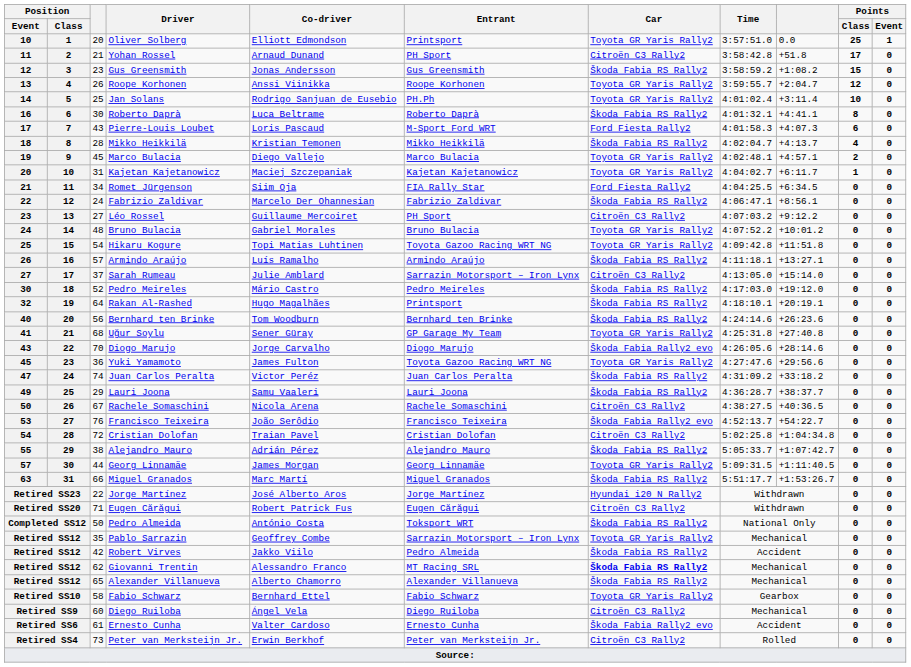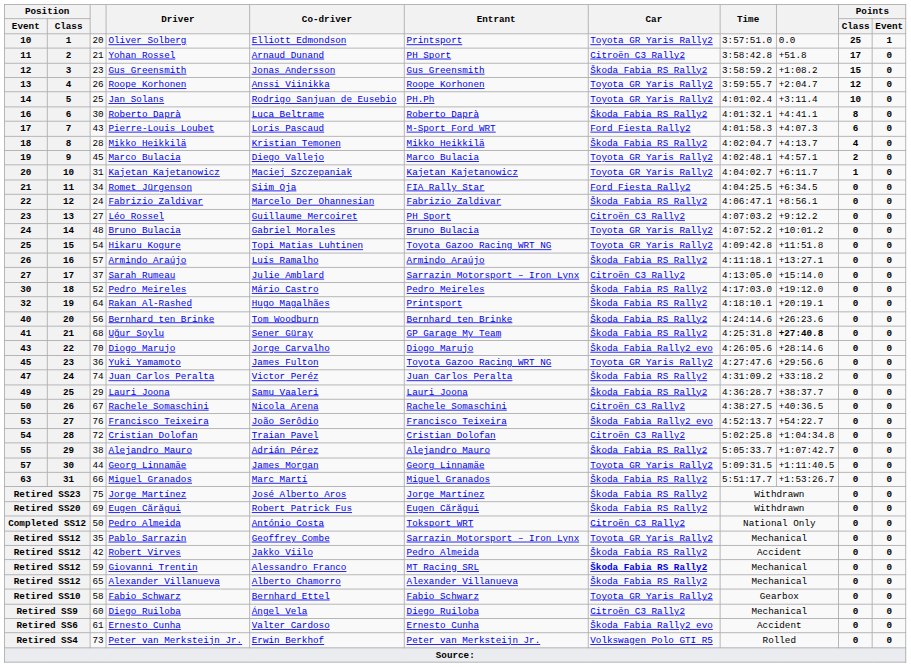 <table class="wikitable" width=85% style="font-size: 85%;">
 <tr>
 <th colspan="2">Position</th>
 <th rowspan="2"></th>
 <th rowspan="2">Driver</th>
 <th rowspan="2">Co-driver</th>
 <th rowspan="2">Entrant</th>
 <th rowspan="2">Car</th>
 <th rowspan="2">Time</th>
 <th rowspan="2"></th>
 <th colspan="3">Points</th>
 </tr>
 <tr>
 <th>Event</th>
 <th>Class</th>
 <th>Class</th>
 <th>Event</th>
 </tr>
 <tr>
 <th>10</th>
 <th>1</th>
 <td align="center">20</td>
 <td><a href='#'>Oliver Solberg</a></td>
 <td><a href='#'>Elliott Edmondson</a></td>
 <td><a href='#'>Printsport</a></td>
 <td><a href='#'>Toyota GR Yaris Rally2</a></td>
 <td>3:57:51.0</td>
 <td>0.0</td>
 <td align="center"><strong>25</strong></td>
 <td align="center"><strong>1</strong></td>
 </tr>
 <tr>
 <th>11</th>
 <th>2</th>
 <td align="center">21</td>
 <td><a href='#'>Yohan Rossel</a></td>
 <td><a href='#'>Arnaud Dunand</a></td>
 <td><a href='#'>PH Sport</a></td>
 <td><a href='#'>Citroën C3 Rally2</a></td>
 <td>3:58:42.8</td>
 <td>+51.8</td>
 <td align="center"><strong>17</strong></td>
 <td align="center"><strong>0</strong></td>
 </tr>
 <tr>
 <th>12</th>
 <th>3</th>
 <td align="center">23</td>
 <td><a href='#'>Gus Greensmith</a></td>
 <td><a href='#'>Jonas Andersson</a></td>
 <td><a href='#'>Gus Greensmith</a></td>
 <td><a href='#'>Škoda Fabia RS Rally2</a></td>
 <td>3:58:59.2</td>
 <td>+1:08.2</td>
 <td align="center"><strong>15</strong></td>
 <td align="center"><strong>0</strong></td>
 </tr>
 <tr>
 <th>13</th>
 <th>4</th>
 <td align="center">26</td>
 <td><a href='#'>Roope Korhonen</a></td>
 <td><a href='#'>Anssi Viinikka</a></td>
 <td><a href='#'>Roope Korhonen</a></td>
 <td><a href='#'>Toyota GR Yaris Rally2</a></td>
 <td>3:59:55.7</td>
 <td>+2:04.7</td>
 <td align="center"><strong>12</strong></td>
 <td align="center"><strong>0</strong></td>
 </tr>
 <tr>
 <th>14</th>
 <th>5</th>
 <td align="center">25</td>
 <td><a href='#'>Jan Solans</a></td>
 <td><a href='#'>Rodrigo Sanjuan de Eusebio</a></td>
 <td><a href='#'>PH.Ph</a></td>
 <td><a href='#'>Toyota GR Yaris Rally2</a></td>
 <td>4:01:02.4</td>
 <td>+3:11.4</td>
 <td align="center"><strong>10</strong></td>
 <td align="center"><strong>0</strong></td>
 </tr>
 <tr>
 <th>16</th>
 <th>6</th>
 <td align="center">30</td>
 <td><a href='#'>Roberto Daprà</a></td>
 <td><a href='#'>Luca Beltrame</a></td>
 <td><a href='#'>Roberto Daprà</a></td>
 <td><a href='#'>Škoda Fabia RS Rally2</a></td>
 <td>4:01:32.1</td>
 <td>+4:41.1</td>
 <td align="center"><strong>8</strong></td>
 <td align="center"><strong>0</strong></td>
 </tr>
 <tr>
 <th>17</th>
 <th>7</th>
 <td align="center">43</td>
 <td><a href='#'>Pierre-Louis Loubet</a></td>
 <td><a href='#'>Loris Pascaud</a></td>
 <td><a href='#'>M-Sport Ford WRT</a></td>
 <td><a href='#'>Ford Fiesta Rally2</a></td>
 <td>4:01:58.3</td>
 <td>+4:07.3</td>
 <td align="center"><strong>6</strong></td>
 <td align="center"><strong>0</strong></td>
 </tr>
 <tr>
 <th>18</th>
 <th>8</th>
 <td align="center">28</td>
 <td><a href='#'>Mikko Heikkilä</a></td>
 <td><a href='#'>Kristian Temonen</a></td>
 <td><a href='#'>Mikko Heikkilä</a></td>
 <td><a href='#'>Škoda Fabia RS Rally2</a></td>
 <td>4:02:04.7</td>
 <td>+4:13.7</td>
 <td align="center"><strong>4</strong></td>
 <td align="center"><strong>0</strong></td>
 </tr>
 <tr>
 <th>19</th>
 <th>9</th>
 <td align="center">45</td>
 <td><a href='#'>Marco Bulacia</a></td>
 <td><a href='#'>Diego Vallejo</a></td>
 <td><a href='#'>Marco Bulacia</a></td>
 <td><a href='#'>Toyota GR Yaris Rally2</a></td>
 <td>4:02:48.1</td>
 <td>+4:57.1</td>
 <td align="center"><strong>2</strong></td>
 <td align="center"><strong>0</strong></td>
 </tr>
 <tr>
 <th>20</th>
 <th>10</th>
 <td align="center">31</td>
 <td><a href='#'>Kajetan Kajetanowicz</a></td>
 <td><a href='#'>Maciej Szczepaniak</a></td>
 <td><a href='#'>Kajetan Kajetanowicz</a></td>
 <td><a href='#'>Toyota GR Yaris Rally2</a></td>
 <td>4:04:02.7</td>
 <td>+6:11.7</td>
 <td align="center"><strong>1</strong></td>
 <td align="center"><strong>0</strong></td>
 </tr>
 <tr>
 <th>21</th>
 <th>11</th>
 <td align="center">34</td>
 <td><a href='#'>Romet Jürgenson</a></td>
 <td><a href='#'>Siim Oja</a></td>
 <td><a href='#'>FIA Rally Star</a></td>
 <td><a href='#'>Ford Fiesta Rally2</a></td>
 <td>4:04:25.5</td>
 <td>+6:34.5</td>
 <td align="center"><strong>0</strong></td>
 <td align="center"><strong>0</strong></td>
 </tr>
 <tr>
 <th>22</th>
 <th>12</th>
 <td align="center">24</td>
 <td><a href='#'>Fabrizio Zaldivar</a></td>
 <td><a href='#'>Marcelo Der Ohannesian</a></td>
 <td><a href='#'>Fabrizio Zaldivar</a></td>
 <td><a href='#'>Škoda Fabia RS Rally2</a></td>
 <td>4:06:47.1</td>
 <td>+8:56.1</td>
 <td align="center"><strong>0</strong></td>
 <td align="center"><strong>0</strong></td>
 </tr>
 <tr>
 <th>23</th>
 <th>13</th>
 <td align="center">27</td>
 <td><a href='#'>Léo Rossel</a></td>
 <td><a href='#'>Guillaume Mercoiret</a></td>
 <td><a href='#'>PH Sport</a></td>
 <td><a href='#'>Citroën C3 Rally2</a></td>
 <td>4:07:03.2</td>
 <td>+9:12.2</td>
 <td align="center"><strong>0</strong></td>
 <td align="center"><strong>0</strong></td>
 </tr>
 <tr>
 <th>24</th>
 <th>14</th>
 <td align="center">48</td>
 <td><a href='#'>Bruno Bulacia</a></td>
 <td><a href='#'>Gabriel Morales</a></td>
 <td><a href='#'>Bruno Bulacia</a></td>
 <td><a href='#'>Toyota GR Yaris Rally2</a></td>
 <td>4:07:52.2</td>
 <td>+10:01.2</td>
 <td align="center"><strong>0</strong></td>
 <td align="center"><strong>0</strong></td>
 </tr>
 <tr>
 <th>25</th>
 <th>15</th>
 <td align="center">54</td>
 <td><a href='#'>Hikaru Kogure</a></td>
 <td><a href='#'>Topi Matias Luhtinen</a></td>
 <td><a href='#'>Toyota Gazoo Racing WRT NG</a></td>
 <td><a href='#'>Toyota GR Yaris Rally2</a></td>
 <td>4:09:42.8</td>
 <td>+11:51.8</td>
 <td align="center"><strong>0</strong></td>
 <td align="center"><strong>0</strong></td>
 </tr>
 <tr>
 <th>26</th>
 <th>16</th>
 <td align="center">57</td>
 <td><a href='#'>Armindo Araújo</a></td>
 <td><a href='#'>Luís Ramalho</a></td>
 <td><a href='#'>Armindo Araújo</a></td>
 <td><a href='#'>Škoda Fabia RS Rally2</a></td>
 <td>4:11:18.1</td>
 <td>+13:27.1</td>
 <td align="center"><strong>0</strong></td>
 <td align="center"><strong>0</strong></td>
 </tr>
 <tr>
 <th>27</th>
 <th>17</th>
 <td align="center">37</td>
 <td><a href='#'>Sarah Rumeau</a></td>
 <td><a href='#'>Julie Amblard</a></td>
 <td><a href='#'>Sarrazin Motorsport – Iron Lynx</a></td>
 <td><a href='#'>Citroën C3 Rally2</a></td>
 <td>4:13:05.0</td>
 <td>+15:14.0</td>
 <td align="center"><strong>0</strong></td>
 <td align="center"><strong>0</strong></td>
 </tr>
 <tr>
 <th>30</th>
 <th>18</th>
 <td align="center">52</td>
 <td><a href='#'>Pedro Meireles</a></td>
 <td><a href='#'>Mário Castro</a></td>
 <td><a href='#'>Pedro Meireles</a></td>
 <td><a href='#'>Škoda Fabia RS Rally2</a></td>
 <td>4:17:03.0</td>
 <td>+19:12.0</td>
 <td align="center"><strong>0</strong></td>
 <td align="center"><strong>0</strong></td>
 </tr>
 <tr>
 <th>32</th>
 <th>19</th>
 <td align="center">64</td>
 <td><a href='#'>Rakan Al-Rashed</a></td>
 <td><a href='#'>Hugo Magalhães</a></td>
 <td><a href='#'>Printsport</a></td>
 <td><a href='#'>Škoda Fabia RS Rally2</a></td>
 <td>4:18:10.1</td>
 <td>+20:19.1</td>
 <td align="center"><strong>0</strong></td>
 <td align="center"><strong>0</strong></td>
 </tr>
 <tr>
 <th>40</th>
 <th>20</th>
 <td align="center">56</td>
 <td><a href='#'>Bernhard ten Brinke</a></td>
 <td><a href='#'>Tom Woodburn</a></td>
 <td><a href='#'>Bernhard ten Brinke</a></td>
 <td><a href='#'>Škoda Fabia RS Rally2</a></td>
 <td>4:24:14.6</td>
 <td>+26:23.6</td>
 <td align="center"><strong>0</strong></td>
 <td align="center"><strong>0</strong></td>
 </tr>
 <tr>
 <th>41</th>
 <th>21</th>
 <td align="center">68</td>
 <td><a href='#'>Uğur Soylu</a></td>
 <td><a href='#'>Sener Güray</a></td>
 <td><a href='#'>GP Garage My Team</a></td>
-<td><a href='#'>Toyota GR Yaris Rally2</a></td>
+<td><a href='#'>Škoda Fabia RS Rally2</a></td>
 <td>4:25:31.8</td>
-<td>+27:40.8</td>
+<td><strong>+27:40.8</strong></td>
 <td align="center"><strong>0</strong></td>
 <td align="center"><strong>0</strong></td>
 </tr>
 <tr>
 <th>43</th>
 <th>22</th>
 <td align="center">70</td>
 <td><a href='#'>Diogo Marujo</a></td>
 <td><a href='#'>Jorge Carvalho</a></td>
 <td><a href='#'>Diogo Marujo</a></td>
 <td><a href='#'>Škoda Fabia Rally2 evo</a></td>
 <td>4:26:05.6</td>
 <td>+28:14.6</td>
 <td align="center"><strong>0</strong></td>
 <td align="center"><strong>0</strong></td>
 </tr>
 <tr>
 <th>45</th>
 <th>23</th>
 <td align="center">36</td>
 <td><a href='#'>Yuki Yamamoto</a></td>
 <td><a href='#'>James Fulton</a></td>
 <td><a href='#'>Toyota Gazoo Racing WRT NG</a></td>
 <td><a href='#'>Toyota GR Yaris Rally2</a></td>
 <td>4:27:47.6</td>
 <td>+29:56.6</td>
 <td align="center"><strong>0</strong></td>
 <td align="center"><strong>0</strong></td>
 </tr>
 <tr>
 <th>47</th>
 <th>24</th>
 <td align="center">74</td>
 <td><a href='#'>Juan Carlos Peralta</a></td>
 <td><a href='#'>Victor Peréz</a></td>
 <td><a href='#'>Juan Carlos Peralta</a></td>
 <td><a href='#'>Škoda Fabia RS Rally2</a></td>
 <td>4:31:09.2</td>
 <td>+33:18.2</td>
 <td align="center"><strong>0</strong></td>
 <td align="center"><strong>0</strong></td>
 </tr>
 <tr>
 <th>49</th>
 <th>25</th>
 <td align="center">29</td>
 <td><a href='#'>Lauri Joona</a></td>
 <td><a href='#'>Samu Vaaleri</a></td>
 <td><a href='#'>Lauri Joona</a></td>
 <td><a href='#'>Škoda Fabia RS Rally2</a></td>
 <td>4:36:28.7</td>
 <td>+38:37.7</td>
 <td align="center"><strong>0</strong></td>
 <td align="center"><strong>0</strong></td>
 </tr>
 <tr>
 <th>50</th>
 <th>26</th>
 <td align="center">67</td>
 <td><a href='#'>Rachele Somaschini</a></td>
 <td><a href='#'>Nicola Arena</a></td>
 <td><a href='#'>Rachele Somaschini</a></td>
 <td><a href='#'>Citroën C3 Rally2</a></td>
 <td>4:38:27.5</td>
 <td>+40:36.5</td>
 <td align="center"><strong>0</strong></td>
 <td align="center"><strong>0</strong></td>
 </tr>
 <tr>
 <th>53</th>
 <th>27</th>
 <td align="center">76</td>
 <td><a href='#'>Francisco Teixeira</a></td>
 <td><a href='#'>João Serôdio</a></td>
 <td><a href='#'>Francisco Teixeira</a></td>
 <td><a href='#'>Škoda Fabia Rally2 evo</a></td>
 <td>4:52:13.7</td>
 <td>+54:22.7</td>
 <td align="center"><strong>0</strong></td>
 <td align="center"><strong>0</strong></td>
 </tr>
 <tr>
 <th>54</th>
 <th>28</th>
 <td align="center">72</td>
 <td><a href='#'>Cristian Dolofan</a></td>
 <td><a href='#'>Traian Pavel</a></td>
 <td><a href='#'>Cristian Dolofan</a></td>
 <td><a href='#'>Citroën C3 Rally2</a></td>
 <td>5:02:25.8</td>
 <td>+1:04:34.8</td>
 <td align="center"><strong>0</strong></td>
 <td align="center"><strong>0</strong></td>
 </tr>
 <tr>
 <th>55</th>
 <th>29</th>
 <td align="center">38</td>
 <td><a href='#'>Alejandro Mauro</a></td>
 <td><a href='#'>Adrián Pérez</a></td>
 <td><a href='#'>Alejandro Mauro</a></td>
 <td><a href='#'>Škoda Fabia RS Rally2</a></td>
 <td>5:05:33.7</td>
 <td>+1:07:42.7</td>
 <td align="center"><strong>0</strong></td>
 <td align="center"><strong>0</strong></td>
 </tr>
 <tr>
 <th>57</th>
 <th>30</th>
 <td align="center">44</td>
 <td><a href='#'>Georg Linnamäe</a></td>
 <td><a href='#'>James Morgan</a></td>
 <td><a href='#'>Georg Linnamäe</a></td>
 <td><a href='#'>Toyota GR Yaris Rally2</a></td>
 <td>5:09:31.5</td>
 <td>+1:11:40.5</td>
 <td align="center"><strong>0</strong></td>
 <td align="center"><strong>0</strong></td>
 </tr>
 <tr>
 <th>63</th>
 <th>31</th>
 <td align="center">66</td>
 <td><a href='#'>Miguel Granados</a></td>
 <td><a href='#'>Marc Martí</a></td>
 <td><a href='#'>Miguel Granados</a></td>
 <td><a href='#'>Škoda Fabia RS Rally2</a></td>
 <td>5:51:17.7</td>
 <td>+1:53:26.7</td>
 <td align="center"><strong>0</strong></td>
 <td align="center"><strong>0</strong></td>
 </tr>
 <tr>
 <th colspan="2">Retired SS23</th>
-<td align="center">22</td>
+<td align="center">75</td>
 <td><a href='#'>Jorge Martínez</a></td>
 <td><a href='#'>José Alberto Aros</a></td>
 <td><a href='#'>Jorge Martínez</a></td>
-<td><a href='#'>Hyundai i20 N Rally2</a></td>
+<td><a href='#'>Škoda Fabia RS Rally2</a></td>
 <td colspan="2" align="center">Withdrawn</td>
 <td align="center"><strong>0</strong></td>
 <td align="center"><strong>0</strong></td>
 </tr>
 <tr>
 <th colspan="2">Retired SS20</th>
-<td align="center">71</td>
+<td align="center">69</td>
 <td><a href='#'>Eugen Cărăgui</a></td>
 <td><a href='#'>Robert Patrick Fus</a></td>
 <td><a href='#'>Eugen Cărăgui</a></td>
-<td><a href='#'>Citroën C3 Rally2</a></td>
+<td><a href='#'>Škoda Fabia RS Rally2</a></td>
 <td colspan="2" align="center">Withdrawn</td>
 <td align="center"><strong>0</strong></td>
 <td align="center"><strong>0</strong></td>
 </tr>
 <tr>
 <th colspan="2">Completed SS12</th>
 <td align="center">50</td>
 <td><a href='#'>Pedro Almeida</a></td>
 <td><a href='#'>António Costa</a></td>
 <td><a href='#'>Toksport WRT</a></td>
-<td><a href='#'>Škoda Fabia RS Rally2</a></td>
+<td><a href='#'>Citroën C3 Rally2</a></td>
 <td colspan="2" align="center">National Only</td>
 <td align="center"><strong>0</strong></td>
 <td align="center"><strong>0</strong></td>
 </tr>
 <tr>
 <th colspan="2">Retired SS12</th>
 <td align="center">35</td>
 <td><a href='#'>Pablo Sarrazin</a></td>
 <td><a href='#'>Geoffrey Combe</a></td>
 <td><a href='#'>Sarrazin Motorsport – Iron Lynx</a></td>
 <td><a href='#'>Toyota GR Yaris Rally2</a></td>
 <td colspan="2" align="center">Mechanical</td>
 <td align="center"><strong>0</strong></td>
 <td align="center"><strong>0</strong></td>
 </tr>
 <tr>
 <th colspan="2">Retired SS12</th>
 <td align="center">42</td>
 <td><a href='#'>Robert Virves</a></td>
 <td><a href='#'>Jakko Viilo</a></td>
 <td><a href='#'>Pedro Almeida</a></td>
 <td><a href='#'>Škoda Fabia RS Rally2</a></td>
 <td colspan="2" align="center">Accident</td>
 <td align="center"><strong>0</strong></td>
 <td align="center"><strong>0</strong></td>
 </tr>
 <tr>
 <th colspan="2">Retired SS12</th>
-<td align="center">62</td>
+<td align="center">59</td>
 <td><a href='#'>Giovanni Trentin</a></td>
 <td><a href='#'>Alessandro Franco</a></td>
 <td><a href='#'>MT Racing SRL</a></td>
 <td><strong><a href='#'>Škoda Fabia RS Rally2</a></strong></td>
 <td colspan="2" align="center">Mechanical</td>
 <td align="center"><strong>0</strong></td>
 <td align="center"><strong>0</strong></td>
 </tr>
 <tr>
 <th colspan="2">Retired SS12</th>
 <td align="center">65</td>
 <td><a href='#'>Alexander Villanueva</a></td>
 <td><a href='#'>Alberto Chamorro</a></td>
 <td><a href='#'>Alexander Villanueva</a></td>
 <td><a href='#'>Škoda Fabia RS Rally2</a></td>
 <td colspan="2" align="center">Mechanical</td>
 <td align="center"><strong>0</strong></td>
 <td align="center"><strong>0</strong></td>
 </tr>
 <tr>
 <th colspan="2">Retired SS10</th>
 <td align="center">58</td>
 <td><a href='#'>Fabio Schwarz</a></td>
 <td><a href='#'>Bernhard Ettel</a></td>
 <td><a href='#'>Fabio Schwarz</a></td>
 <td><a href='#'>Toyota GR Yaris Rally2</a></td>
 <td colspan="2" align="center">Gearbox</td>
 <td align="center"><strong>0</strong></td>
 <td align="center"><strong>0</strong></td>
 </tr>
 <tr>
 <th colspan="2">Retired SS9</th>
 <td align="center">60</td>
 <td><a href='#'>Diego Ruiloba</a></td>
 <td><a href='#'>Ángel Vela</a></td>
 <td><a href='#'>Diego Ruiloba</a></td>
 <td><a href='#'>Citroën C3 Rally2</a></td>
 <td colspan="2" align="center">Mechanical</td>
 <td align="center"><strong>0</strong></td>
 <td align="center"><strong>0</strong></td>
 </tr>
 <tr>
 <th colspan="2">Retired SS6</th>
 <td align="center">61</td>
 <td><a href='#'>Ernesto Cunha</a></td>
 <td><a href='#'>Valter Cardoso</a></td>
 <td><a href='#'>Ernesto Cunha</a></td>
 <td><a href='#'>Škoda Fabia Rally2 evo</a></td>
 <td colspan="2" align="center">Accident</td>
 <td align="center"><strong>0</strong></td>
 <td align="center"><strong>0</strong></td>
 </tr>
 <tr>
 <th colspan="2">Retired SS4</th>
 <td align="center">73</td>
 <td><a href='#'>Peter van Merksteijn Jr.</a></td>
 <td><a href='#'>Erwin Berkhof</a></td>
 <td><a href='#'>Peter van Merksteijn Jr.</a></td>
-<td><a href='#'>Citroën C3 Rally2</a></td>
+<td><a href='#'>Volkswagen Polo GTI R5</a></td>
 <td colspan="2" align="center">Rolled</td>
 <td align="center"><strong>0</strong></td>
 <td align="center"><strong>0</strong></td>
 </tr>
 <tr>
 <td style="background-color:#EAECF0; text-align:center" colspan="11"><strong>Source:</strong></td>
 </tr>
 </table>
